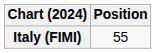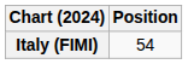 <table class="wikitable plainrowheaders" style="text-align:center">
 <tr>
 <th scope="col">Chart (2024)</th>
 <th scope="col">Position</th>
 </tr>
 <tr>
 <th scope="row">Italy (FIMI)</th>
-<td>55</td>
+<td>54</td>
 </tr>
 </table>
